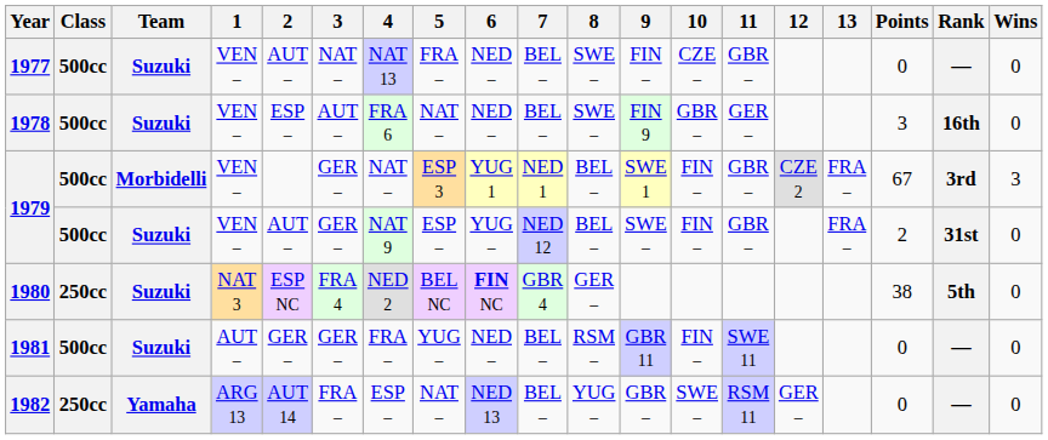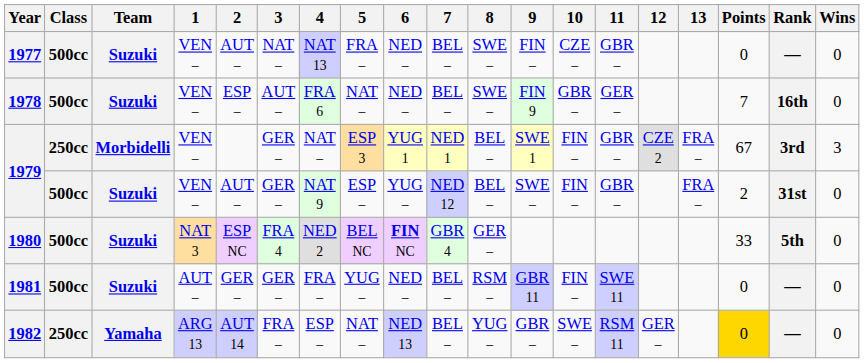 <table class="wikitable" style="text-align:center; font-size:95%">
 <tr>
 <th>Year</th>
 <th>Class</th>
 <th>Team</th>
 <th>1</th>
 <th>2</th>
 <th>3</th>
 <th>4</th>
 <th>5</th>
 <th>6</th>
 <th>7</th>
 <th>8</th>
 <th>9</th>
 <th>10</th>
 <th>11</th>
 <th>12</th>
 <th>13</th>
 <th>Points</th>
 <th>Rank</th>
 <th>Wins</th>
 </tr>
 <tr>
 <th><a href='#'>1977</a></th>
 <th>500cc</th>
 <th><a href='#'>Suzuki</a></th>
 <td><a href='#'>VEN</a><br><small>–</small></td>
 <td><a href='#'>AUT</a><br><small>–</small></td>
 <td><a href='#'>NAT</a><br><small>–</small></td>
 <td style="background:#CFCFFF;"><a href='#'>NAT</a><br><small>13</small></td>
 <td><a href='#'>FRA</a><br><small>–</small></td>
 <td><a href='#'>NED</a><br><small>–</small></td>
 <td><a href='#'>BEL</a><br><small>–</small></td>
 <td><a href='#'>SWE</a><br><small>–</small></td>
 <td><a href='#'>FIN</a><br><small>–</small></td>
 <td><a href='#'>CZE</a><br><small>–</small></td>
 <td><a href='#'>GBR</a><br><small>–</small></td>
 <td></td>
 <td></td>
 <td>0</td>
 <th>—</th>
 <td>0</td>
 </tr>
 <tr>
 <th><a href='#'>1978</a></th>
 <th>500cc</th>
 <th><a href='#'>Suzuki</a></th>
 <td><a href='#'>VEN</a><br><small>–</small></td>
 <td><a href='#'>ESP</a><br><small>–</small></td>
 <td><a href='#'>AUT</a><br><small>–</small></td>
 <td style="background:#DFFFDF;"><a href='#'>FRA</a><br><small>6</small></td>
 <td><a href='#'>NAT</a><br><small>–</small></td>
 <td><a href='#'>NED</a><br><small>–</small></td>
 <td><a href='#'>BEL</a><br><small>–</small></td>
 <td><a href='#'>SWE</a><br><small>–</small></td>
 <td style="background:#DFFFDF;"><a href='#'>FIN</a><br><small>9</small></td>
 <td><a href='#'>GBR</a><br><small>–</small></td>
 <td><a href='#'>GER</a><br><small>–</small></td>
 <td></td>
 <td></td>
-<td>3</td>
+<td>7</td>
 <th>16th</th>
 <td>0</td>
 </tr>
 <tr>
 <th rowspan=2><a href='#'>1979</a></th>
-<th>500cc</th>
+<th>250cc</th>
 <th><a href='#'>Morbidelli</a></th>
 <td><a href='#'>VEN</a><br><small>–</small></td>
 <td></td>
 <td><a href='#'>GER</a><br><small>–</small></td>
 <td><a href='#'>NAT</a><br><small>–</small></td>
 <td style="background:#FFDF9F;"><a href='#'>ESP</a><br><small>3</small></td>
 <td style="background:#FFFFBF;"><a href='#'>YUG</a><br><small>1</small></td>
 <td style="background:#FFFFBF;"><a href='#'>NED</a><br><small>1</small></td>
 <td><a href='#'>BEL</a><br><small>–</small></td>
 <td style="background:#FFFFBF;"><a href='#'>SWE</a><br><small>1</small></td>
 <td><a href='#'>FIN</a><br><small>–</small></td>
 <td><a href='#'>GBR</a><br><small>–</small></td>
 <td style="background:#DFDFDF;"><a href='#'>CZE</a><br><small>2</small></td>
 <td><a href='#'>FRA</a><br><small>–</small></td>
 <td>67</td>
 <th>3rd</th>
 <td>3</td>
 </tr>
 <tr>
 <th>500cc</th>
 <th><a href='#'>Suzuki</a></th>
 <td><a href='#'>VEN</a><br><small>–</small></td>
 <td><a href='#'>AUT</a><br><small>–</small></td>
 <td><a href='#'>GER</a><br><small>–</small></td>
 <td style="background:#DFFFDF;"><a href='#'>NAT</a><br><small>9</small></td>
 <td><a href='#'>ESP</a><br><small>–</small></td>
 <td><a href='#'>YUG</a><br><small>–</small></td>
 <td style="background:#CFCFFF;"><a href='#'>NED</a><br><small>12</small></td>
 <td><a href='#'>BEL</a><br><small>–</small></td>
 <td><a href='#'>SWE</a><br><small>–</small></td>
 <td><a href='#'>FIN</a><br><small>–</small></td>
 <td><a href='#'>GBR</a><br><small>–</small></td>
 <td></td>
 <td><a href='#'>FRA</a><br><small>–</small></td>
 <td>2</td>
 <th>31st</th>
 <td>0</td>
 </tr>
 <tr>
 <th><a href='#'>1980</a></th>
-<th>250cc</th>
+<th>500cc</th>
 <th><a href='#'>Suzuki</a></th>
 <td style="background:#FFDF9F;"><a href='#'>NAT</a><br><small>3</small></td>
 <td style="background:#EFCFFF;"><a href='#'>ESP</a><br><small>NC</small></td>
 <td style="background:#DFFFDF;"><a href='#'>FRA</a><br><small>4</small></td>
 <td style="background:#DFDFDF;"><a href='#'>NED</a><br><small>2</small></td>
 <td style="background:#EFCFFF;"><a href='#'>BEL</a><br><small>NC</small></td>
 <td style="background:#EFCFFF;"><strong><a href='#'>FIN</a></strong><br><small>NC</small></td>
 <td style="background:#DFFFDF;"><a href='#'>GBR</a><br><small>4</small></td>
 <td><a href='#'>GER</a><br><small>–</small></td>
 <td></td>
 <td></td>
 <td></td>
 <td></td>
 <td></td>
-<td>38</td>
+<td>33</td>
 <th>5th</th>
 <td>0</td>
 </tr>
 <tr>
 <th><a href='#'>1981</a></th>
 <th>500cc</th>
 <th><a href='#'>Suzuki</a></th>
 <td><a href='#'>AUT</a><br><small>–</small></td>
 <td><a href='#'>GER</a><br><small>–</small></td>
 <td><a href='#'>GER</a><br><small>–</small></td>
 <td><a href='#'>FRA</a><br><small>–</small></td>
 <td><a href='#'>YUG</a><br><small>–</small></td>
 <td><a href='#'>NED</a><br><small>–</small></td>
 <td><a href='#'>BEL</a><br><small>–</small></td>
 <td><a href='#'>RSM</a><br><small>–</small></td>
 <td style="background:#CFCFFF;"><a href='#'>GBR</a><br><small>11</small></td>
 <td><a href='#'>FIN</a><br><small>–</small></td>
 <td style="background:#CFCFFF;"><a href='#'>SWE</a><br><small>11</small></td>
 <td></td>
 <td></td>
 <td>0</td>
 <th>—</th>
 <td>0</td>
 </tr>
 <tr>
 <th><a href='#'>1982</a></th>
 <th>250cc</th>
 <th><a href='#'>Yamaha</a></th>
 <td style="background:#CFCFFF;"><a href='#'>ARG</a><br><small>13</small></td>
 <td style="background:#CFCFFF;"><a href='#'>AUT</a><br><small>14</small></td>
 <td><a href='#'>FRA</a><br><small>–</small></td>
 <td><a href='#'>ESP</a><br><small>–</small></td>
 <td><a href='#'>NAT</a><br><small>–</small></td>
 <td style="background:#CFCFFF;"><a href='#'>NED</a><br><small>13</small></td>
 <td><a href='#'>BEL</a><br><small>–</small></td>
 <td><a href='#'>YUG</a><br><small>–</small></td>
 <td><a href='#'>GBR</a><br><small>–</small></td>
 <td><a href='#'>SWE</a><br><small>–</small></td>
 <td style="background:#CFCFFF;"><a href='#'>RSM</a><br><small>11</small></td>
 <td><a href='#'>GER</a><br><small>–</small></td>
 <td></td>
-<td>0</td>
+<td style="background: gold;">0</td>
 <th>—</th>
 <td>0</td>
 </tr>
 </table>
